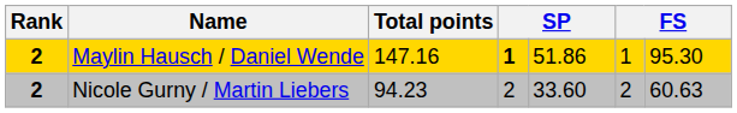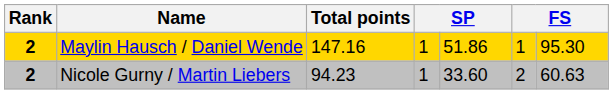 <table class="wikitable sortable">
 <tr>
 <th>Rank</th>
 <th>Name</th>
 <th>Total points</th>
 <th colspan="2" width="80px"><a href='#'>SP</a></th>
 <th colspan="2" width="80px"><a href='#'>FS</a></th>
 </tr>
 <tr bgcolor="gold">
 <td align="center"><strong>2</strong></td>
 <td><a href='#'>Maylin Hausch</a> / <a href='#'>Daniel Wende</a></td>
 <td>147.16</td>
-<td><strong>1</strong></td>
+<td>1</td>
 <td>51.86</td>
 <td>1</td>
 <td>95.30</td>
 </tr>
 <tr bgcolor="silver">
 <td align="center"><strong>2</strong></td>
 <td>Nicole Gurny / <a href='#'>Martin Liebers</a></td>
 <td>94.23</td>
-<td>2</td>
+<td>1</td>
 <td>33.60</td>
 <td>2</td>
 <td>60.63</td>
 </tr>
 </table>
